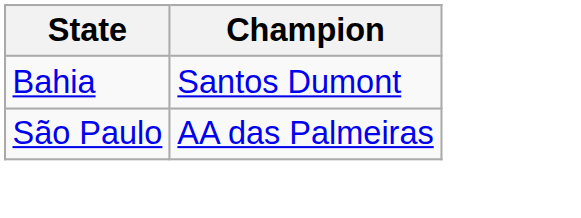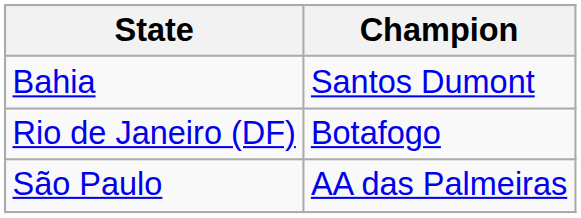 <table class="wikitable">
 <tr>
 <th>State</th>
 <th>Champion</th>
 </tr>
 <tr>
 <td><a href='#'>Bahia</a></td>
 <td><a href='#'>Santos Dumont</a></td>
 </tr>
 <tr>
+<td><a href='#'>Rio de Janeiro (DF)</a></td>
+<td><a href='#'>Botafogo</a></td>
+</tr>
+<tr>
 <td><a href='#'>São Paulo</a></td>
 <td><a href='#'>AA das Palmeiras</a></td>
 </tr>
 </table>
